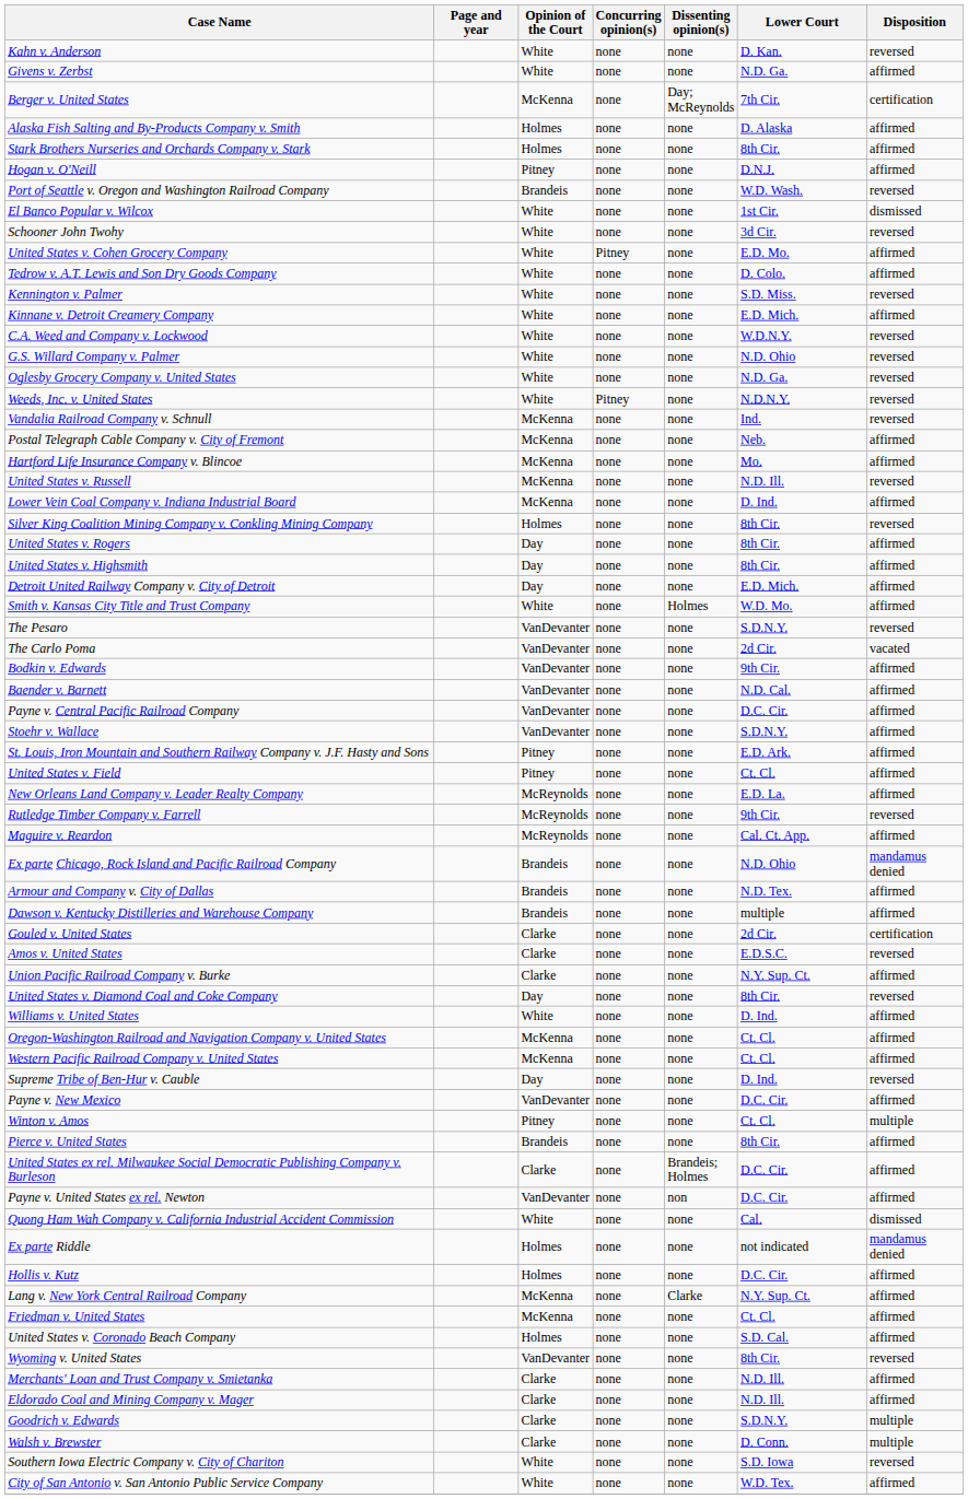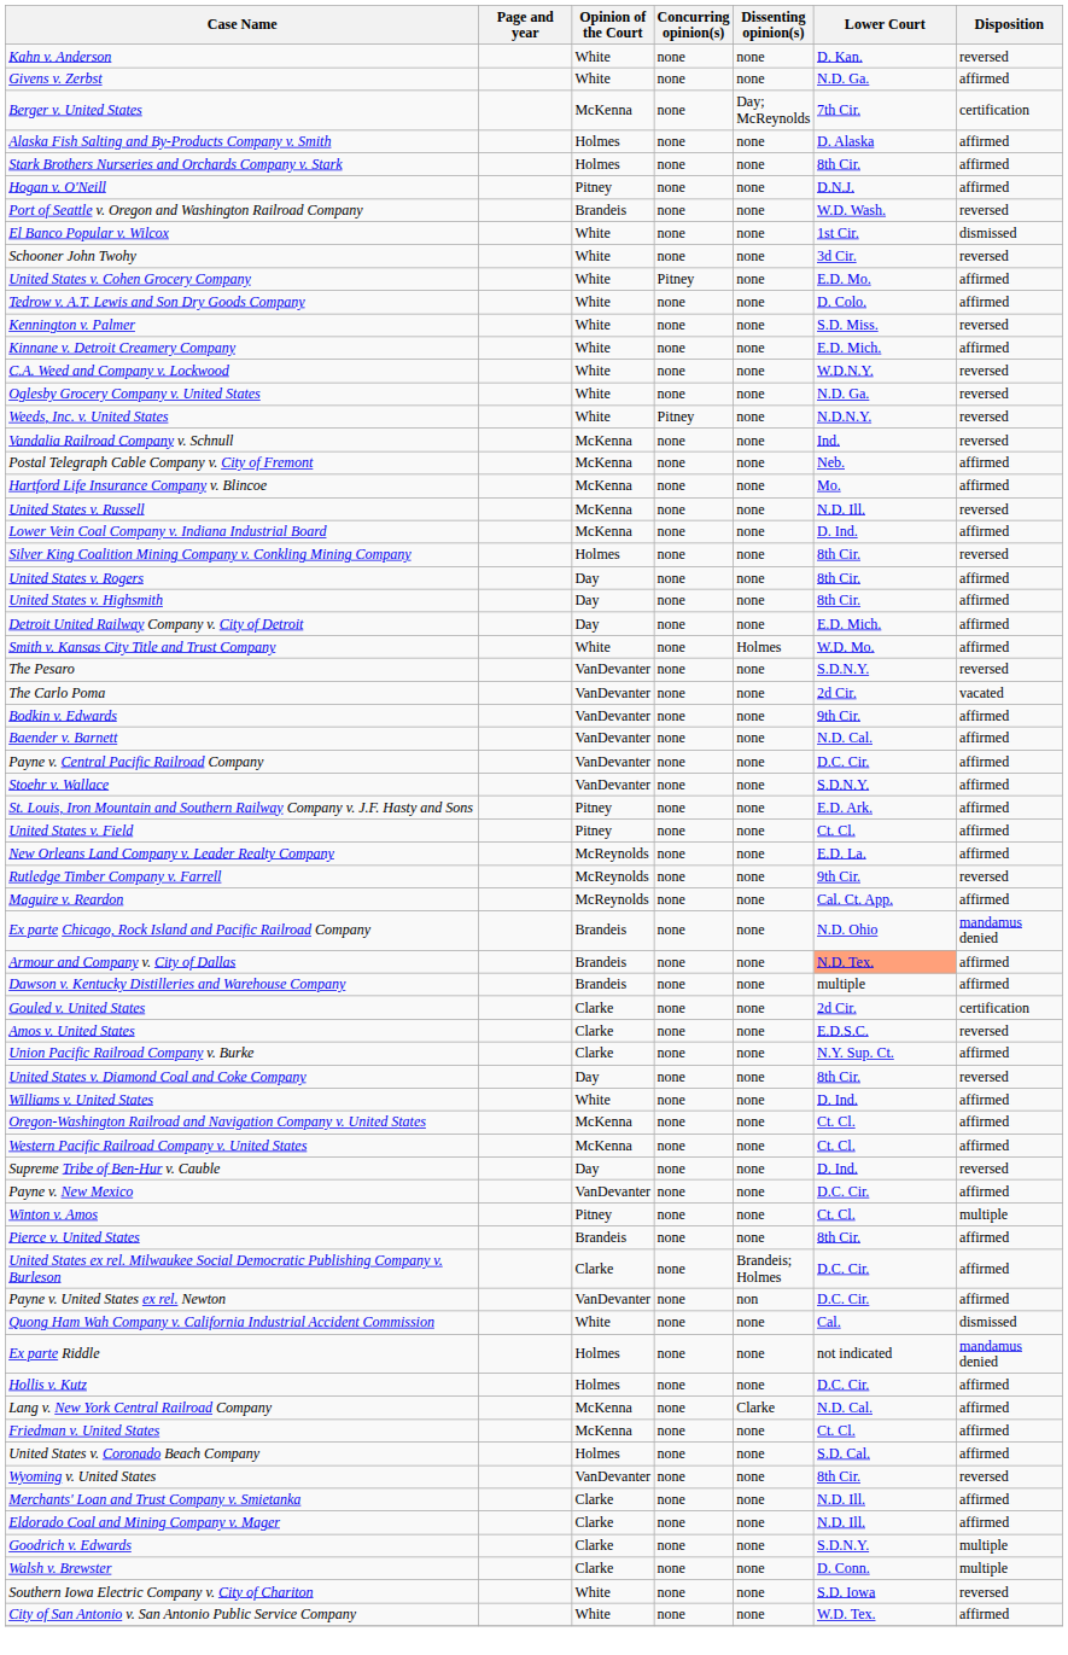 <table class="wikitable sortable">
 <tr>
 <th scope="col" style="width: 516px;">Case Name</th>
 <th scope="col" style="width: 95px;">Page and year</th>
 <th scope="col" style="width: 10px;">Opinion of the Court</th>
 <th scope="col" style="width: 10px;">Concurring opinion(s)</th>
 <th scope="col" style="width: 10px;">Dissenting opinion(s)</th>
 <th scope="col" style="width: 150px;">Lower Court</th>
 <th scope="col" style="width: 110px;">Disposition</th>
 </tr>
 <tr>
 <td><em><a href='#'>Kahn v. Anderson</a></em></td>
 <td align="right"></td>
 <td>White</td>
 <td>none</td>
 <td>none</td>
 <td><a href='#'>D. Kan.</a></td>
 <td>reversed</td>
 </tr>
 <tr>
 <td><em><a href='#'>Givens v. Zerbst</a></em></td>
 <td align="right"></td>
 <td>White</td>
 <td>none</td>
 <td>none</td>
 <td><a href='#'>N.D. Ga.</a></td>
 <td>affirmed</td>
 </tr>
 <tr>
 <td><em><a href='#'>Berger v. United States</a></em></td>
 <td align="right"></td>
 <td>McKenna</td>
 <td>none</td>
 <td>Day; McReynolds</td>
 <td><a href='#'>7th Cir.</a></td>
 <td>certification</td>
 </tr>
 <tr>
 <td><em><a href='#'>Alaska Fish Salting and By-Products Company v. Smith</a></em></td>
 <td align="right"></td>
 <td>Holmes</td>
 <td>none</td>
 <td>none</td>
 <td><a href='#'>D. Alaska</a></td>
 <td>affirmed</td>
 </tr>
 <tr>
 <td><em><a href='#'>Stark Brothers Nurseries and Orchards Company v. Stark</a></em></td>
 <td align="right"></td>
 <td>Holmes</td>
 <td>none</td>
 <td>none</td>
 <td><a href='#'>8th Cir.</a></td>
 <td>affirmed</td>
 </tr>
 <tr>
 <td><em><a href='#'>Hogan v. O'Neill</a></em></td>
 <td align="right"></td>
 <td>Pitney</td>
 <td>none</td>
 <td>none</td>
 <td><a href='#'>D.N.J.</a></td>
 <td>affirmed</td>
 </tr>
 <tr>
 <td><em><a href='#'>Port of Seattle</a> v. Oregon and Washington Railroad Company</em></td>
 <td align="right"></td>
 <td>Brandeis</td>
 <td>none</td>
 <td>none</td>
 <td><a href='#'>W.D. Wash.</a></td>
 <td>reversed</td>
 </tr>
 <tr>
 <td><em><a href='#'>El Banco Popular v. Wilcox</a></em></td>
 <td align="right"></td>
 <td>White</td>
 <td>none</td>
 <td>none</td>
 <td><a href='#'>1st Cir.</a></td>
 <td>dismissed</td>
 </tr>
 <tr>
 <td><em>Schooner John Twohy</em></td>
 <td align="right"></td>
 <td>White</td>
 <td>none</td>
 <td>none</td>
 <td><a href='#'>3d Cir.</a></td>
 <td>reversed</td>
 </tr>
 <tr>
 <td><em><a href='#'>United States v. Cohen Grocery Company</a></em></td>
 <td align="right"></td>
 <td>White</td>
 <td>Pitney</td>
 <td>none</td>
 <td><a href='#'>E.D. Mo.</a></td>
 <td>affirmed</td>
 </tr>
 <tr>
 <td><em><a href='#'>Tedrow v. A.T. Lewis and Son Dry Goods Company</a></em></td>
 <td align="right"></td>
 <td>White</td>
 <td>none</td>
 <td>none</td>
 <td><a href='#'>D. Colo.</a></td>
 <td>affirmed</td>
 </tr>
 <tr>
 <td><em><a href='#'>Kennington v. Palmer</a></em></td>
 <td align="right"></td>
 <td>White</td>
 <td>none</td>
 <td>none</td>
 <td><a href='#'>S.D. Miss.</a></td>
 <td>reversed</td>
 </tr>
 <tr>
 <td><em><a href='#'>Kinnane v. Detroit Creamery Company</a></em></td>
 <td align="right"></td>
 <td>White</td>
 <td>none</td>
 <td>none</td>
 <td><a href='#'>E.D. Mich.</a></td>
 <td>affirmed</td>
 </tr>
 <tr>
 <td><em><a href='#'>C.A. Weed and Company v. Lockwood</a></em></td>
 <td align="right"></td>
 <td>White</td>
 <td>none</td>
 <td>none</td>
 <td><a href='#'>W.D.N.Y.</a></td>
-<td>reversed</td>
-</tr>
-<tr>
-<td><em><a href='#'>G.S. Willard Company v. Palmer</a></em></td>
-<td align="right"></td>
-<td>White</td>
-<td>none</td>
-<td>none</td>
-<td><a href='#'>N.D. Ohio</a></td>
 <td>reversed</td>
 </tr>
 <tr>
 <td><em><a href='#'>Oglesby Grocery Company v. United States</a></em></td>
 <td align="right"></td>
 <td>White</td>
 <td>none</td>
 <td>none</td>
 <td><a href='#'>N.D. Ga.</a></td>
 <td>reversed</td>
 </tr>
 <tr>
 <td><em><a href='#'>Weeds, Inc. v. United States</a></em></td>
 <td align="right"></td>
 <td>White</td>
 <td>Pitney</td>
 <td>none</td>
 <td><a href='#'>N.D.N.Y.</a></td>
 <td>reversed</td>
 </tr>
 <tr>
 <td><em><a href='#'>Vandalia Railroad Company</a> v. Schnull</em></td>
 <td align="right"></td>
 <td>McKenna</td>
 <td>none</td>
 <td>none</td>
 <td><a href='#'>Ind.</a></td>
 <td>reversed</td>
 </tr>
 <tr>
 <td><em>Postal Telegraph Cable Company v. <a href='#'>City of Fremont</a></em></td>
 <td align="right"></td>
 <td>McKenna</td>
 <td>none</td>
 <td>none</td>
 <td><a href='#'>Neb.</a></td>
 <td>affirmed</td>
 </tr>
 <tr>
 <td><em><a href='#'>Hartford Life Insurance Company</a> v. Blincoe</em></td>
 <td align="right"></td>
 <td>McKenna</td>
 <td>none</td>
 <td>none</td>
 <td><a href='#'>Mo.</a></td>
 <td>affirmed</td>
 </tr>
 <tr>
 <td><em><a href='#'>United States v. Russell</a></em></td>
 <td align="right"></td>
 <td>McKenna</td>
 <td>none</td>
 <td>none</td>
 <td><a href='#'>N.D. Ill.</a></td>
 <td>reversed</td>
 </tr>
 <tr>
 <td><em><a href='#'>Lower Vein Coal Company v. Indiana Industrial Board</a></em></td>
 <td align="right"></td>
 <td>McKenna</td>
 <td>none</td>
 <td>none</td>
 <td><a href='#'>D. Ind.</a></td>
 <td>affirmed</td>
 </tr>
 <tr>
 <td><em><a href='#'>Silver King Coalition Mining Company v. Conkling Mining Company</a></em></td>
 <td align="right"></td>
 <td>Holmes</td>
 <td>none</td>
 <td>none</td>
 <td><a href='#'>8th Cir.</a></td>
 <td>reversed</td>
 </tr>
 <tr>
 <td><em><a href='#'>United States v. Rogers</a></em></td>
 <td align="right"></td>
 <td>Day</td>
 <td>none</td>
 <td>none</td>
 <td><a href='#'>8th Cir.</a></td>
 <td>affirmed</td>
 </tr>
 <tr>
 <td><em><a href='#'>United States v. Highsmith</a></em></td>
 <td align="right"></td>
 <td>Day</td>
 <td>none</td>
 <td>none</td>
 <td><a href='#'>8th Cir.</a></td>
 <td>affirmed</td>
 </tr>
 <tr>
 <td><em><a href='#'>Detroit United Railway</a> Company v. <a href='#'>City of Detroit</a></em></td>
 <td align="right"></td>
 <td>Day</td>
 <td>none</td>
 <td>none</td>
 <td><a href='#'>E.D. Mich.</a></td>
 <td>affirmed</td>
 </tr>
 <tr>
 <td><em><a href='#'>Smith v. Kansas City Title and Trust Company</a></em></td>
 <td align="right"></td>
 <td>White</td>
 <td>none</td>
 <td>Holmes</td>
 <td><a href='#'>W.D. Mo.</a></td>
 <td>affirmed</td>
 </tr>
 <tr>
 <td><em>The Pesaro</em></td>
 <td align="right"></td>
 <td>VanDevanter</td>
 <td>none</td>
 <td>none</td>
 <td><a href='#'>S.D.N.Y.</a></td>
 <td>reversed</td>
 </tr>
 <tr>
 <td><em>The Carlo Poma</em></td>
 <td align="right"></td>
 <td>VanDevanter</td>
 <td>none</td>
 <td>none</td>
 <td><a href='#'>2d Cir.</a></td>
 <td>vacated</td>
 </tr>
 <tr>
 <td><em><a href='#'>Bodkin v. Edwards</a></em></td>
 <td align="right"></td>
 <td>VanDevanter</td>
 <td>none</td>
 <td>none</td>
 <td><a href='#'>9th Cir.</a></td>
 <td>affirmed</td>
 </tr>
 <tr>
 <td><em><a href='#'>Baender v. Barnett</a></em></td>
 <td align="right"></td>
 <td>VanDevanter</td>
 <td>none</td>
 <td>none</td>
 <td><a href='#'>N.D. Cal.</a></td>
 <td>affirmed</td>
 </tr>
 <tr>
 <td><em>Payne v. <a href='#'>Central Pacific Railroad</a> Company</em></td>
 <td align="right"></td>
 <td>VanDevanter</td>
 <td>none</td>
 <td>none</td>
 <td><a href='#'>D.C.  Cir.</a></td>
 <td>affirmed</td>
 </tr>
 <tr>
 <td><em><a href='#'>Stoehr v. Wallace</a></em></td>
 <td align="right"></td>
 <td>VanDevanter</td>
 <td>none</td>
 <td>none</td>
 <td><a href='#'>S.D.N.Y.</a></td>
 <td>affirmed</td>
 </tr>
 <tr>
 <td><em><a href='#'>St. Louis, Iron Mountain and Southern Railway</a> Company v. J.F. Hasty and Sons</em></td>
 <td align="right"></td>
 <td>Pitney</td>
 <td>none</td>
 <td>none</td>
 <td><a href='#'>E.D. Ark.</a></td>
 <td>affirmed</td>
 </tr>
 <tr>
 <td><em><a href='#'>United States v. Field</a></em></td>
 <td align="right"></td>
 <td>Pitney</td>
 <td>none</td>
 <td>none</td>
 <td><a href='#'>Ct. Cl.</a></td>
 <td>affirmed</td>
 </tr>
 <tr>
 <td><em><a href='#'>New Orleans Land Company v. Leader Realty Company</a></em></td>
 <td align="right"></td>
 <td>McReynolds</td>
 <td>none</td>
 <td>none</td>
 <td><a href='#'>E.D. La.</a></td>
 <td>affirmed</td>
 </tr>
 <tr>
 <td><em><a href='#'>Rutledge Timber Company v. Farrell</a></em></td>
 <td align="right"></td>
 <td>McReynolds</td>
 <td>none</td>
 <td>none</td>
 <td><a href='#'>9th Cir.</a></td>
 <td>reversed</td>
 </tr>
 <tr>
 <td><em><a href='#'>Maguire v. Reardon</a></em></td>
 <td align="right"></td>
 <td>McReynolds</td>
 <td>none</td>
 <td>none</td>
 <td><a href='#'>Cal. Ct. App.</a></td>
 <td>affirmed</td>
 </tr>
 <tr>
 <td><em><a href='#'>Ex parte</a> <a href='#'>Chicago, Rock Island and Pacific Railroad</a> Company</em></td>
 <td align="right"></td>
 <td>Brandeis</td>
 <td>none</td>
 <td>none</td>
 <td><a href='#'>N.D. Ohio</a></td>
 <td><a href='#'>mandamus</a> denied</td>
 </tr>
 <tr>
 <td><em><a href='#'>Armour and Company</a> v. <a href='#'>City of Dallas</a></em></td>
 <td align="right"></td>
 <td>Brandeis</td>
 <td>none</td>
 <td>none</td>
-<td><a href='#'>N.D. Tex.</a></td>
+<td style="background: lightsalmon;"><a href='#'>N.D. Tex.</a></td>
 <td>affirmed</td>
 </tr>
 <tr>
 <td><em><a href='#'>Dawson v. Kentucky Distilleries and Warehouse Company</a></em></td>
 <td align="right"></td>
 <td>Brandeis</td>
 <td>none</td>
 <td>none</td>
 <td>multiple</td>
 <td>affirmed</td>
 </tr>
 <tr>
 <td><em><a href='#'>Gouled v. United States</a></em></td>
 <td align="right"></td>
 <td>Clarke</td>
 <td>none</td>
 <td>none</td>
 <td><a href='#'>2d Cir.</a></td>
 <td>certification</td>
 </tr>
 <tr>
 <td><em><a href='#'>Amos v. United States</a></em></td>
 <td align="right"></td>
 <td>Clarke</td>
 <td>none</td>
 <td>none</td>
 <td><a href='#'>E.D.S.C.</a></td>
 <td>reversed</td>
 </tr>
 <tr>
 <td><em><a href='#'>Union Pacific Railroad Company</a> v. Burke</em></td>
 <td align="right"></td>
 <td>Clarke</td>
 <td>none</td>
 <td>none</td>
 <td><a href='#'>N.Y. Sup. Ct.</a></td>
 <td>affirmed</td>
 </tr>
 <tr>
 <td><em><a href='#'>United States v. Diamond Coal and Coke Company</a></em></td>
 <td align="right"></td>
 <td>Day</td>
 <td>none</td>
 <td>none</td>
 <td><a href='#'>8th Cir.</a></td>
 <td>reversed</td>
 </tr>
 <tr>
 <td><em><a href='#'>Williams v. United States</a></em></td>
 <td align="right"></td>
 <td>White</td>
 <td>none</td>
 <td>none</td>
 <td><a href='#'>D. Ind.</a></td>
 <td>affirmed</td>
 </tr>
 <tr>
 <td><em><a href='#'>Oregon-Washington Railroad and Navigation Company v. United States</a></em></td>
 <td align="right"></td>
 <td>McKenna</td>
 <td>none</td>
 <td>none</td>
 <td><a href='#'>Ct. Cl.</a></td>
 <td>affirmed</td>
 </tr>
 <tr>
 <td><em><a href='#'>Western Pacific Railroad Company v. United States</a></em></td>
 <td align="right"></td>
 <td>McKenna</td>
 <td>none</td>
 <td>none</td>
 <td><a href='#'>Ct. Cl.</a></td>
 <td>affirmed</td>
 </tr>
 <tr>
 <td><em>Supreme <a href='#'>Tribe of Ben-Hur</a> v. Cauble</em></td>
 <td align="right"></td>
 <td>Day</td>
 <td>none</td>
 <td>none</td>
 <td><a href='#'>D. Ind.</a></td>
 <td>reversed</td>
 </tr>
 <tr>
 <td><em>Payne v. <a href='#'>New Mexico</a></em></td>
 <td align="right"></td>
 <td>VanDevanter</td>
 <td>none</td>
 <td>none</td>
 <td><a href='#'>D.C. Cir.</a></td>
 <td>affirmed</td>
 </tr>
 <tr>
 <td><em><a href='#'>Winton v. Amos</a></em></td>
 <td align="right"></td>
 <td>Pitney</td>
 <td>none</td>
 <td>none</td>
 <td><a href='#'>Ct. Cl.</a></td>
 <td>multiple</td>
 </tr>
 <tr>
 <td><em><a href='#'>Pierce v. United States</a></em></td>
 <td align="right"></td>
 <td>Brandeis</td>
 <td>none</td>
 <td>none</td>
 <td><a href='#'>8th Cir.</a></td>
 <td>affirmed</td>
 </tr>
 <tr>
 <td><em><a href='#'>United States ex rel. Milwaukee Social Democratic Publishing Company v. Burleson</a></em></td>
 <td align="right"></td>
 <td>Clarke</td>
 <td>none</td>
 <td>Brandeis; Holmes</td>
 <td><a href='#'>D.C. Cir.</a></td>
 <td>affirmed</td>
 </tr>
 <tr>
 <td><em>Payne v. United States <a href='#'>ex rel.</a> Newton</em></td>
 <td align="right"></td>
 <td>VanDevanter</td>
 <td>none</td>
 <td>non</td>
 <td><a href='#'>D.C. Cir.</a></td>
 <td>affirmed</td>
 </tr>
 <tr>
 <td><em><a href='#'>Quong Ham Wah Company v. California Industrial Accident Commission</a></em></td>
 <td align="right"></td>
 <td>White</td>
 <td>none</td>
 <td>none</td>
 <td><a href='#'>Cal.</a></td>
 <td>dismissed</td>
 </tr>
 <tr>
 <td><em><a href='#'>Ex parte</a> Riddle</em></td>
 <td align="right"></td>
 <td>Holmes</td>
 <td>none</td>
 <td>none</td>
 <td>not indicated</td>
 <td><a href='#'>mandamus</a> denied</td>
 </tr>
 <tr>
 <td><em><a href='#'>Hollis v. Kutz</a></em></td>
 <td align="right"></td>
 <td>Holmes</td>
 <td>none</td>
 <td>none</td>
 <td><a href='#'>D.C. Cir.</a></td>
 <td>affirmed</td>
 </tr>
 <tr>
 <td><em>Lang v. <a href='#'>New York Central Railroad</a> Company</em></td>
 <td align="right"></td>
 <td>McKenna</td>
 <td>none</td>
 <td>Clarke</td>
-<td><a href='#'>N.Y. Sup. Ct.</a></td>
+<td><a href='#'>N.D. Cal.</a></td>
 <td>affirmed</td>
 </tr>
 <tr>
 <td><em><a href='#'>Friedman v. United States</a></em></td>
 <td align="right"></td>
 <td>McKenna</td>
 <td>none</td>
 <td>none</td>
 <td><a href='#'>Ct. Cl.</a></td>
 <td>affirmed</td>
 </tr>
 <tr>
 <td><em>United States v. <a href='#'>Coronado</a> Beach Company</em></td>
 <td align="right"></td>
 <td>Holmes</td>
 <td>none</td>
 <td>none</td>
 <td><a href='#'>S.D. Cal.</a></td>
 <td>affirmed</td>
 </tr>
 <tr>
 <td><em><a href='#'>Wyoming</a> v. United States</em></td>
 <td align="right"></td>
 <td>VanDevanter</td>
 <td>none</td>
 <td>none</td>
 <td><a href='#'>8th Cir.</a></td>
 <td>reversed</td>
 </tr>
 <tr>
 <td><em><a href='#'>Merchants' Loan and Trust Company v. Smietanka</a></em></td>
 <td align="right"></td>
 <td>Clarke</td>
 <td>none</td>
 <td>none</td>
 <td><a href='#'>N.D. Ill.</a></td>
 <td>affirmed</td>
 </tr>
 <tr>
 <td><em><a href='#'>Eldorado Coal and Mining Company v. Mager</a></em></td>
 <td align="right"></td>
 <td>Clarke</td>
 <td>none</td>
 <td>none</td>
 <td><a href='#'>N.D. Ill.</a></td>
 <td>affirmed</td>
 </tr>
 <tr>
 <td><em><a href='#'>Goodrich v. Edwards</a></em></td>
 <td align="right"></td>
 <td>Clarke</td>
 <td>none</td>
 <td>none</td>
 <td><a href='#'>S.D.N.Y.</a></td>
 <td>multiple</td>
 </tr>
 <tr>
 <td><em><a href='#'>Walsh v. Brewster</a></em></td>
 <td align="right"></td>
 <td>Clarke</td>
 <td>none</td>
 <td>none</td>
 <td><a href='#'>D. Conn.</a></td>
 <td>multiple</td>
 </tr>
 <tr>
 <td><em>Southern Iowa Electric Company v. <a href='#'>City of Chariton</a></em></td>
 <td align="right"></td>
 <td>White</td>
 <td>none</td>
 <td>none</td>
 <td><a href='#'>S.D. Iowa</a></td>
 <td>reversed</td>
 </tr>
 <tr>
 <td><em><a href='#'>City of San Antonio</a> v. San Antonio Public Service Company</em></td>
 <td align="right"></td>
 <td>White</td>
 <td>none</td>
 <td>none</td>
 <td><a href='#'>W.D. Tex.</a></td>
 <td>affirmed</td>
 </tr>
 <tr>
 </tr>
 </table>
